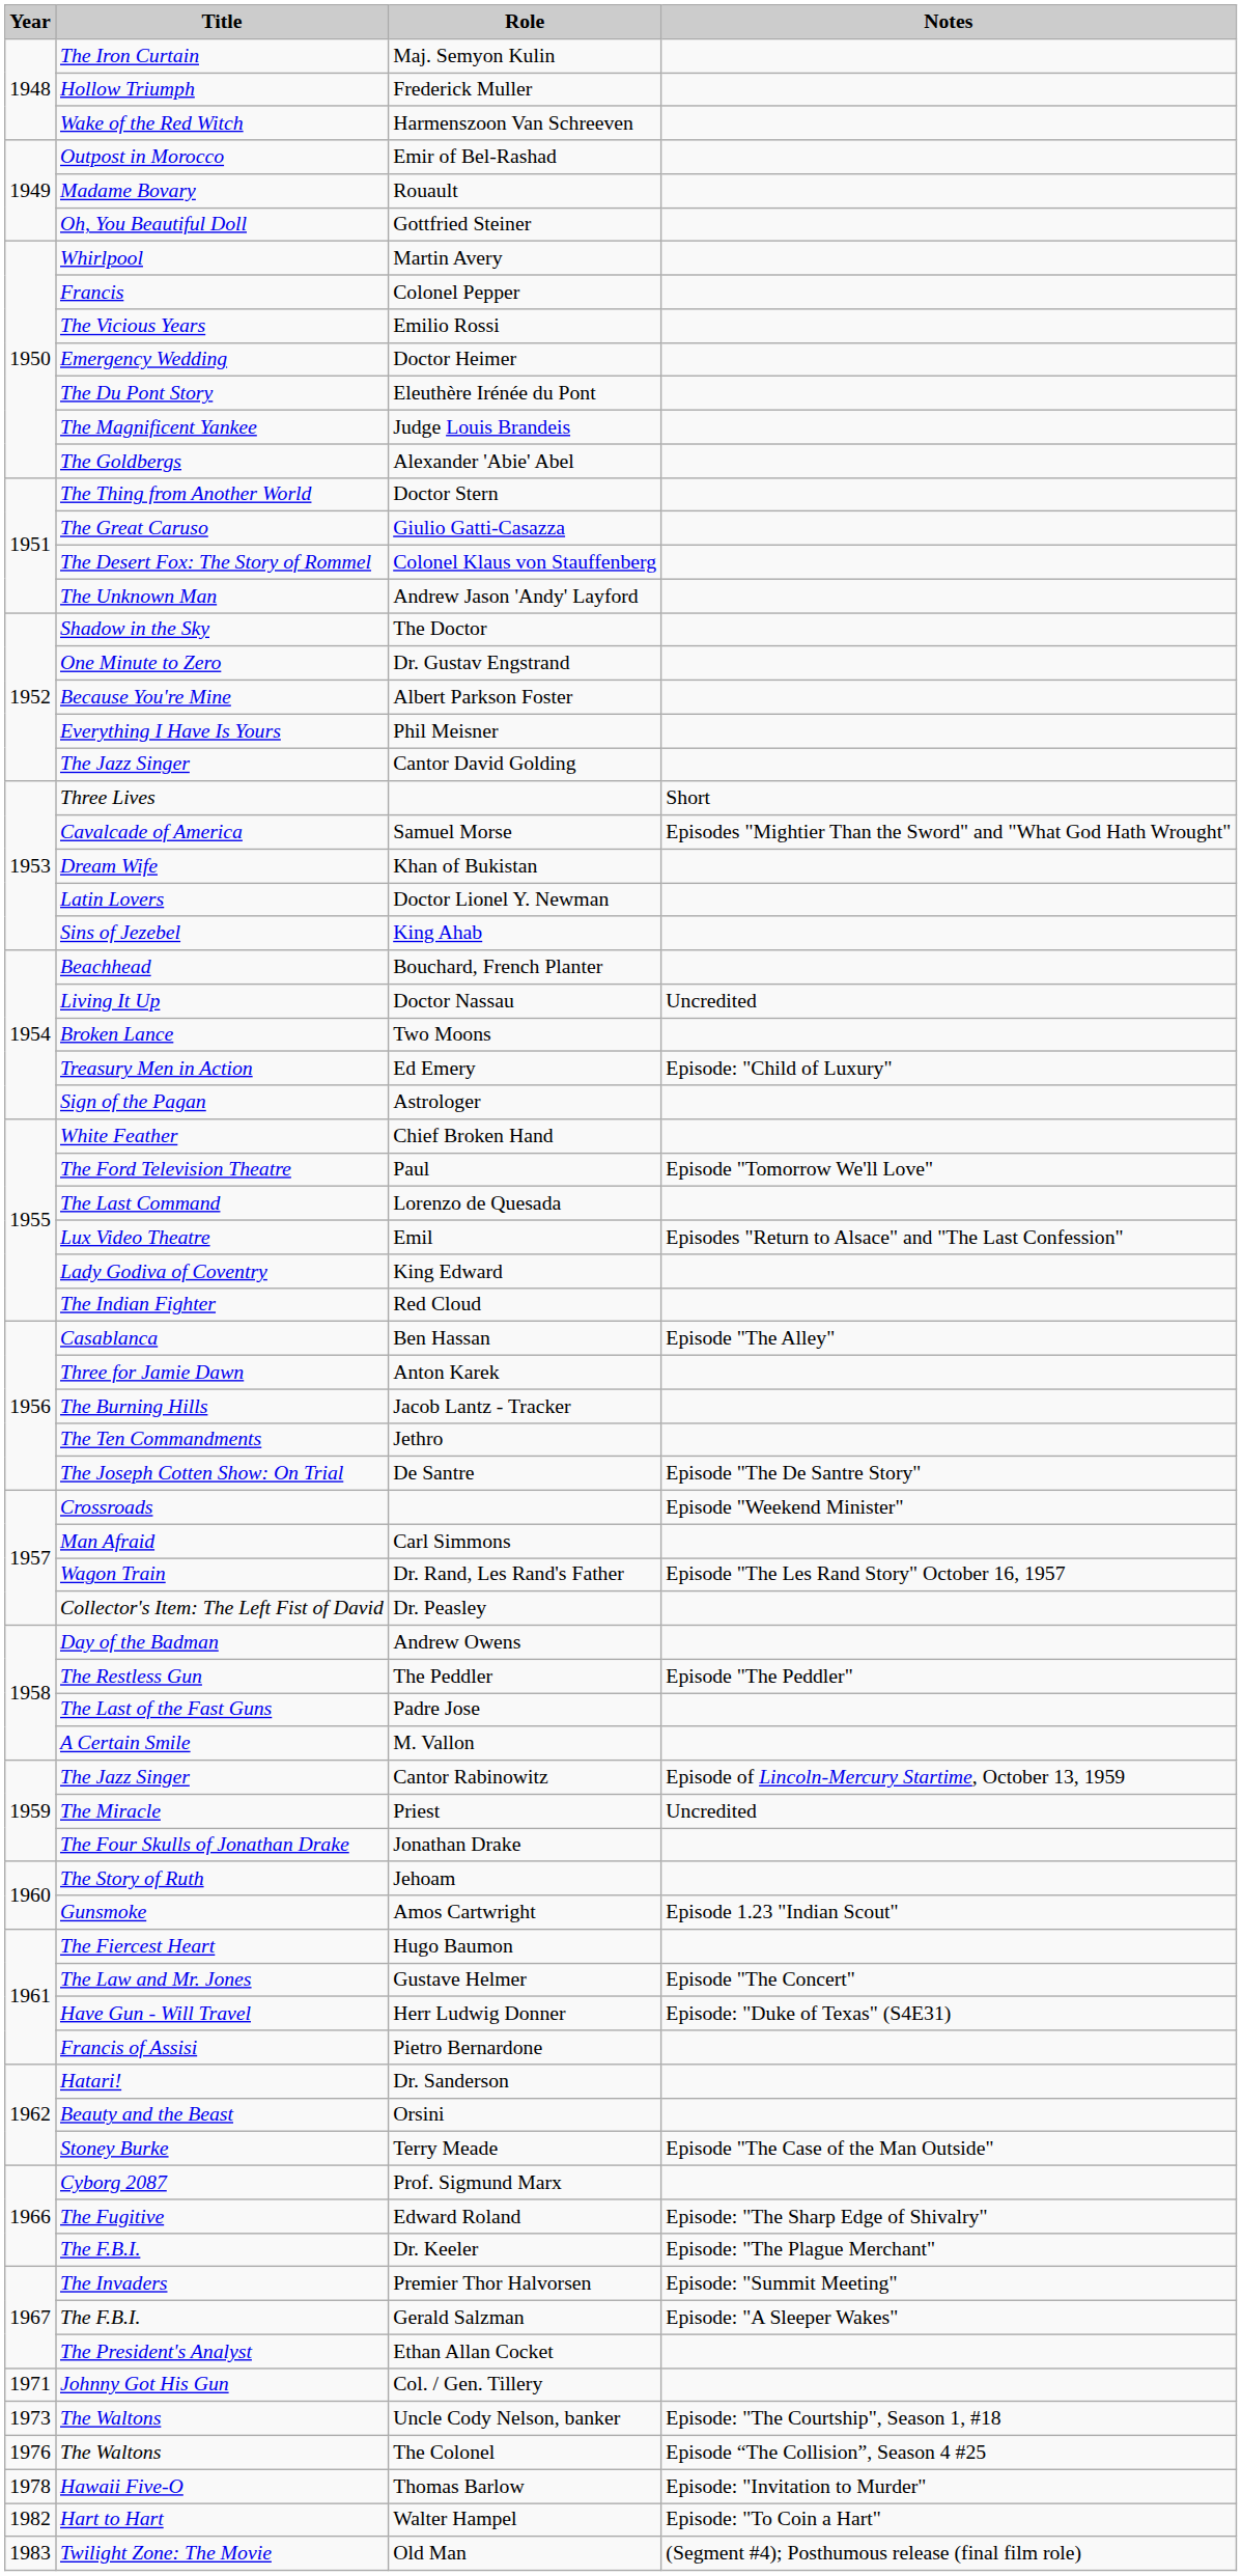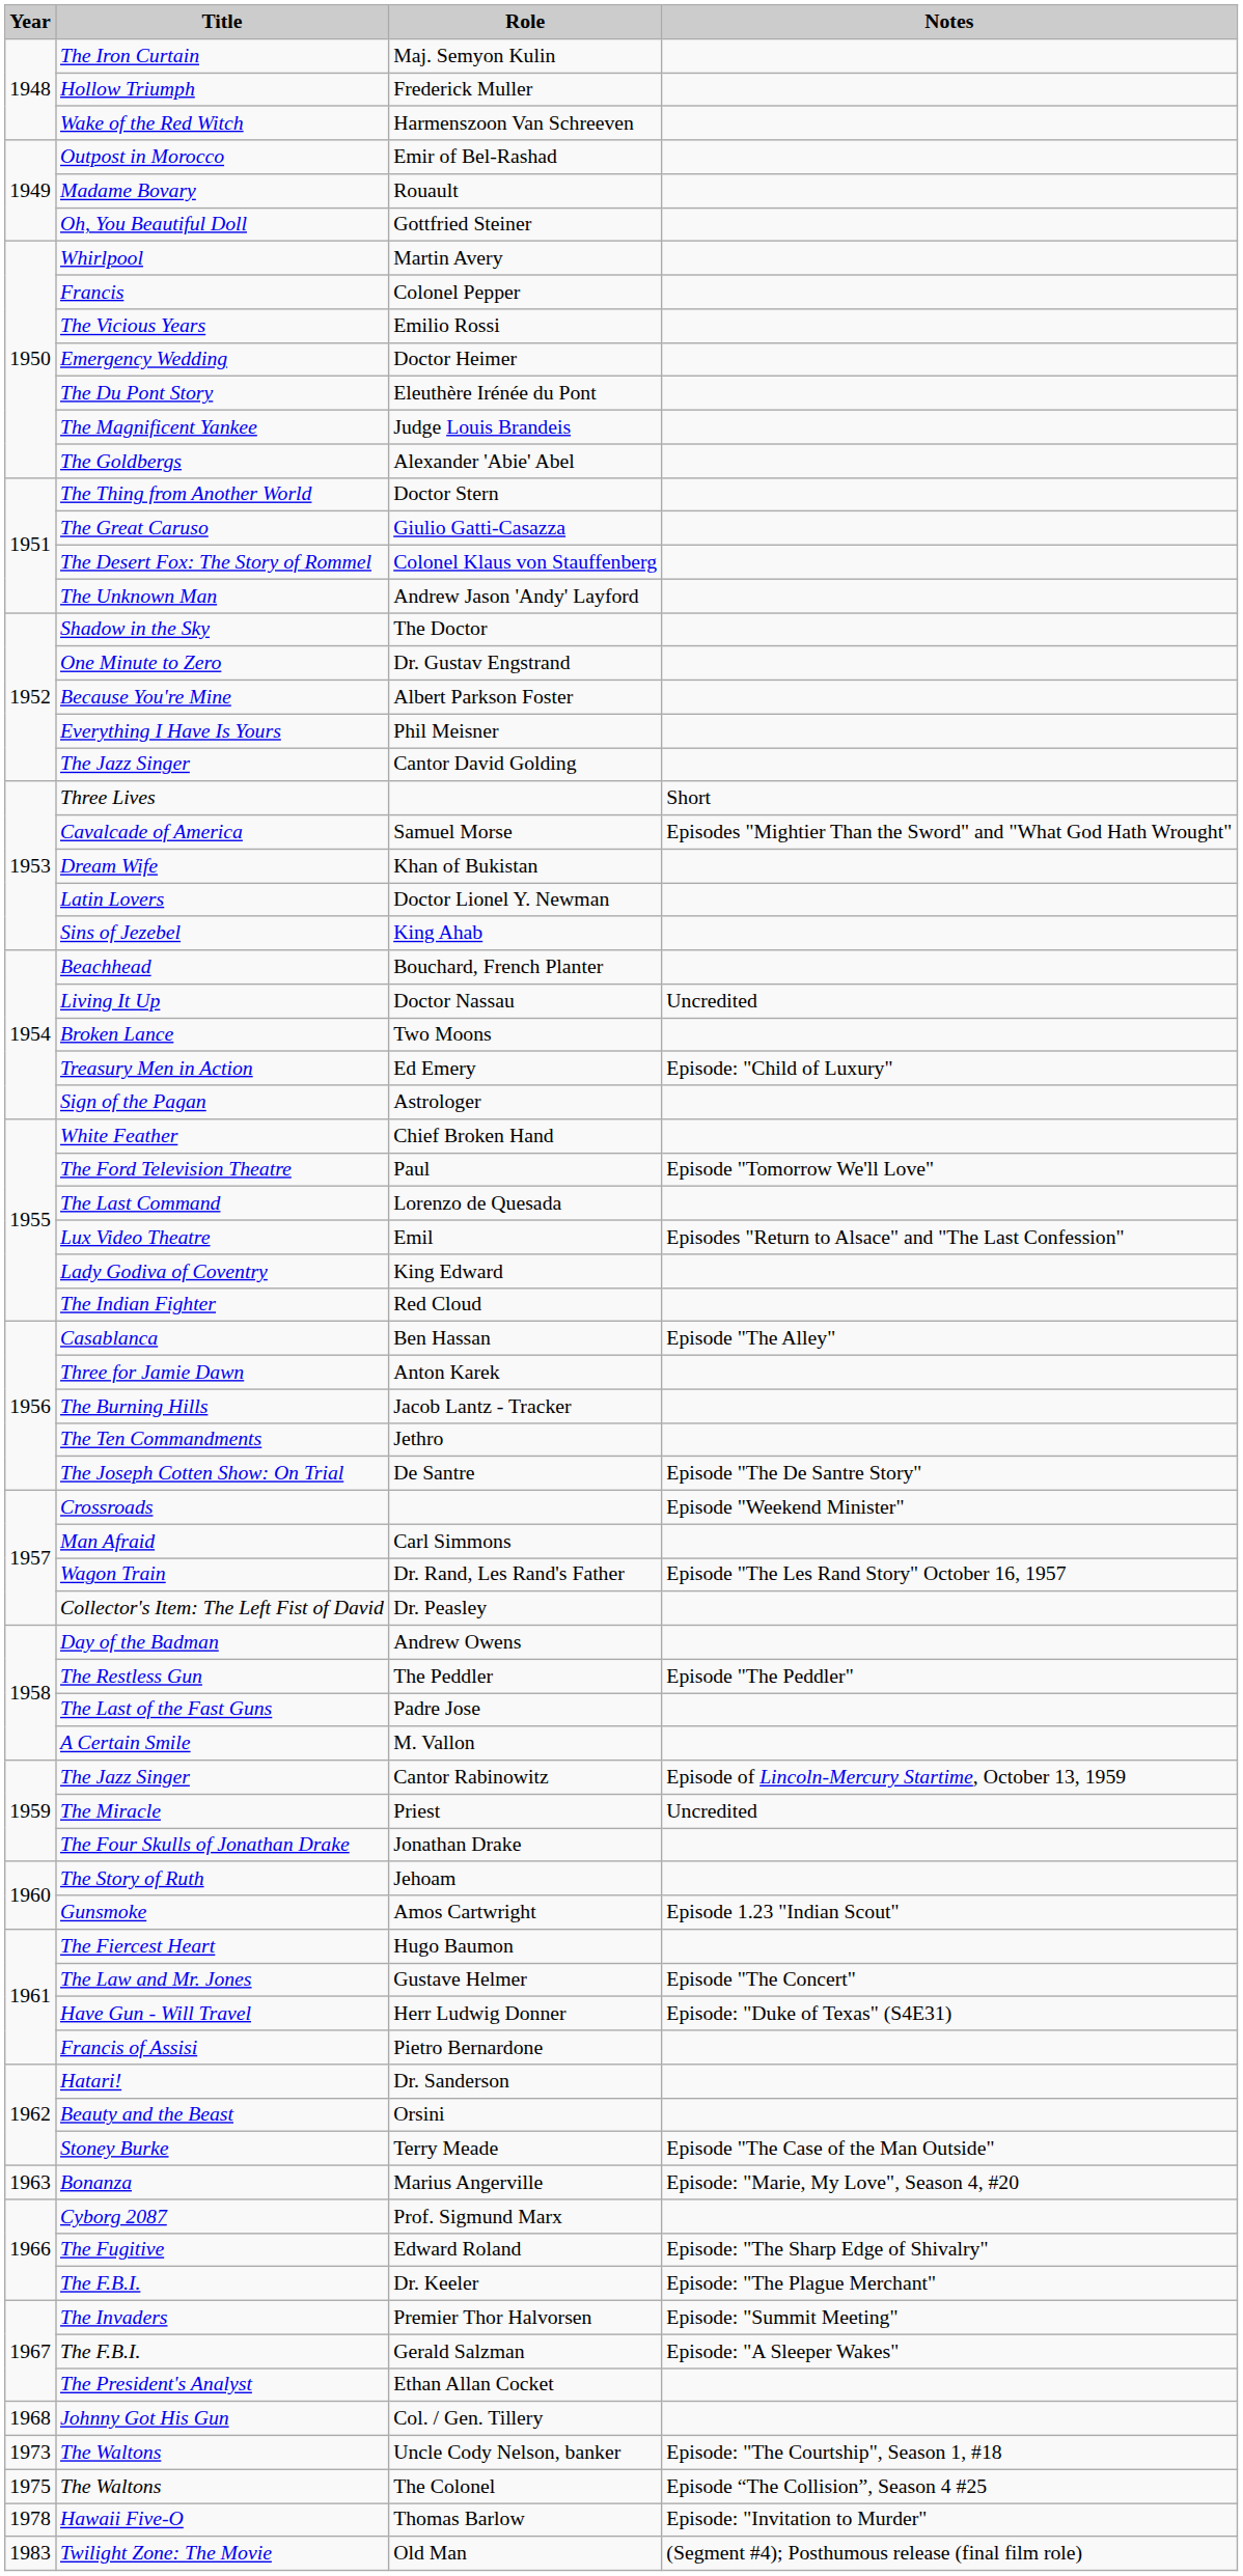 <table class="wikitable" style="font-size:90%;">
 <tr>
 <th style="background:#ccc;">Year</th>
 <th style="background:#ccc;">Title</th>
 <th style="background:#ccc;">Role</th>
 <th style="background:#ccc;">Notes</th>
 </tr>
 <tr>
 <td rowspan=3>1948</td>
 <td><em><a href='#'>The Iron Curtain</a></em></td>
 <td>Maj. Semyon Kulin</td>
 <td></td>
 </tr>
 <tr>
 <td><em><a href='#'>Hollow Triumph</a></em></td>
 <td>Frederick Muller</td>
 <td></td>
 </tr>
 <tr>
 <td><em><a href='#'>Wake of the Red Witch</a></em></td>
 <td>Harmenszoon Van Schreeven</td>
 <td></td>
 </tr>
 <tr>
 <td rowspan=3>1949</td>
 <td><em><a href='#'>Outpost in Morocco</a></em></td>
 <td>Emir of Bel-Rashad</td>
 <td></td>
 </tr>
 <tr>
 <td><em><a href='#'>Madame Bovary</a></em></td>
 <td>Rouault</td>
 <td></td>
 </tr>
 <tr>
 <td><em><a href='#'>Oh, You Beautiful Doll</a></em></td>
 <td>Gottfried Steiner</td>
 <td></td>
 </tr>
 <tr>
 <td rowspan=7>1950</td>
 <td><em><a href='#'>Whirlpool</a></em></td>
 <td>Martin Avery</td>
 <td></td>
 </tr>
 <tr>
 <td><em><a href='#'>Francis</a></em></td>
 <td>Colonel Pepper</td>
 <td></td>
 </tr>
 <tr>
 <td><em><a href='#'>The Vicious Years</a></em></td>
 <td>Emilio Rossi</td>
 <td></td>
 </tr>
 <tr>
 <td><em><a href='#'>Emergency Wedding</a></em></td>
 <td>Doctor Heimer</td>
 <td></td>
 </tr>
 <tr>
 <td><em><a href='#'>The Du Pont Story</a></em></td>
 <td>Eleuthère Irénée du Pont</td>
 <td></td>
 </tr>
 <tr>
 <td><em><a href='#'>The Magnificent Yankee</a></em></td>
 <td>Judge <a href='#'>Louis Brandeis</a></td>
 <td></td>
 </tr>
 <tr>
 <td><em><a href='#'>The Goldbergs</a></em></td>
 <td>Alexander 'Abie' Abel</td>
 <td></td>
 </tr>
 <tr>
 <td rowspan=4>1951</td>
 <td><em><a href='#'>The Thing from Another World</a></em></td>
 <td>Doctor Stern</td>
 <td></td>
 </tr>
 <tr>
 <td><em><a href='#'>The Great Caruso</a></em></td>
 <td><a href='#'>Giulio Gatti-Casazza</a></td>
 <td></td>
 </tr>
 <tr>
 <td><em><a href='#'>The Desert Fox: The Story of Rommel</a></em></td>
 <td><a href='#'>Colonel Klaus von Stauffenberg</a></td>
 <td></td>
 </tr>
 <tr>
 <td><em><a href='#'>The Unknown Man</a></em></td>
 <td>Andrew Jason 'Andy' Layford</td>
 <td></td>
 </tr>
 <tr>
 <td rowspan=5>1952</td>
 <td><em><a href='#'>Shadow in the Sky</a></em></td>
 <td>The Doctor</td>
 <td></td>
 </tr>
 <tr>
 <td><em><a href='#'>One Minute to Zero</a></em></td>
 <td>Dr. Gustav Engstrand</td>
 <td></td>
 </tr>
 <tr>
 <td><em><a href='#'>Because You're Mine</a></em></td>
 <td>Albert Parkson Foster</td>
 <td></td>
 </tr>
 <tr>
 <td><em><a href='#'>Everything I Have Is Yours</a></em></td>
 <td>Phil Meisner</td>
 <td></td>
 </tr>
 <tr>
 <td><em><a href='#'>The Jazz Singer</a></em></td>
 <td>Cantor David Golding</td>
 <td></td>
 </tr>
 <tr>
 <td rowspan=5>1953</td>
 <td><em>Three Lives</em></td>
 <td></td>
 <td>Short</td>
 </tr>
 <tr>
 <td><em><a href='#'>Cavalcade of America</a></em></td>
 <td>Samuel Morse</td>
 <td>Episodes "Mightier Than the Sword" and "What God Hath Wrought"</td>
 </tr>
 <tr>
 <td><em><a href='#'>Dream Wife</a></em></td>
 <td>Khan of Bukistan</td>
 <td></td>
 </tr>
 <tr>
 <td><em><a href='#'>Latin Lovers</a></em></td>
 <td>Doctor Lionel Y. Newman</td>
 <td></td>
 </tr>
 <tr>
 <td><em><a href='#'>Sins of Jezebel</a></em></td>
 <td><a href='#'>King Ahab</a></td>
 <td></td>
 </tr>
 <tr>
 <td rowspan=5>1954</td>
 <td><em><a href='#'>Beachhead</a></em></td>
 <td>Bouchard, French Planter</td>
 <td></td>
 </tr>
 <tr>
 <td><em><a href='#'>Living It Up</a></em></td>
 <td>Doctor Nassau</td>
 <td>Uncredited</td>
 </tr>
 <tr>
 <td><em><a href='#'>Broken Lance</a></em></td>
 <td>Two Moons</td>
 <td></td>
 </tr>
 <tr>
 <td><em><a href='#'>Treasury Men in Action</a></em></td>
 <td>Ed Emery</td>
 <td>Episode: "Child of Luxury"</td>
 </tr>
 <tr>
 <td><em><a href='#'>Sign of the Pagan</a></em></td>
 <td>Astrologer</td>
 <td></td>
 </tr>
 <tr>
 <td rowspan=6>1955</td>
 <td><em><a href='#'>White Feather</a></em></td>
 <td>Chief Broken Hand</td>
 <td></td>
 </tr>
 <tr>
 <td><em><a href='#'>The Ford Television Theatre</a></em></td>
 <td>Paul</td>
 <td>Episode "Tomorrow We'll Love"</td>
 </tr>
 <tr>
 <td><em><a href='#'>The Last Command</a></em></td>
 <td>Lorenzo de Quesada</td>
 <td></td>
 </tr>
 <tr>
 <td><em><a href='#'>Lux Video Theatre</a></em></td>
 <td>Emil</td>
 <td>Episodes "Return to Alsace" and "The Last Confession"</td>
 </tr>
 <tr>
 <td><em><a href='#'>Lady Godiva of Coventry</a></em></td>
 <td>King Edward</td>
 <td></td>
 </tr>
 <tr>
 <td><em><a href='#'>The Indian Fighter</a></em></td>
 <td>Red Cloud</td>
 <td></td>
 </tr>
 <tr>
 <td rowspan=5>1956</td>
 <td><em><a href='#'>Casablanca</a></em></td>
 <td>Ben Hassan</td>
 <td>Episode "The Alley"</td>
 </tr>
 <tr>
 <td><em><a href='#'>Three for Jamie Dawn</a></em></td>
 <td>Anton Karek</td>
 <td></td>
 </tr>
 <tr>
 <td><em><a href='#'>The Burning Hills</a></em></td>
 <td>Jacob Lantz - Tracker</td>
 <td></td>
 </tr>
 <tr>
 <td><em><a href='#'>The Ten Commandments</a></em></td>
 <td>Jethro</td>
 <td></td>
 </tr>
 <tr>
 <td><em><a href='#'>The Joseph Cotten Show: On Trial</a></em></td>
 <td>De Santre</td>
 <td>Episode "The De Santre Story"</td>
 </tr>
 <tr>
 <td rowspan=4>1957</td>
 <td><em><a href='#'>Crossroads</a></em></td>
 <td></td>
 <td>Episode "Weekend Minister"</td>
 </tr>
 <tr>
 <td><em><a href='#'>Man Afraid</a></em></td>
 <td>Carl Simmons</td>
 <td></td>
 </tr>
 <tr>
 <td><em><a href='#'>Wagon Train</a></em></td>
 <td>Dr. Rand, Les Rand's Father</td>
 <td>Episode "The Les Rand Story" October 16, 1957</td>
 </tr>
 <tr>
 <td><em>Collector's Item: The Left Fist of David</em></td>
 <td>Dr. Peasley</td>
 <td></td>
 </tr>
 <tr>
 <td rowspan=4>1958</td>
 <td><em><a href='#'>Day of the Badman</a></em></td>
 <td>Andrew Owens</td>
 <td></td>
 </tr>
 <tr>
 <td><em><a href='#'>The Restless Gun</a></em></td>
 <td>The Peddler</td>
 <td>Episode "The Peddler"</td>
 </tr>
 <tr>
 <td><em><a href='#'>The Last of the Fast Guns</a></em></td>
 <td>Padre Jose</td>
 <td></td>
 </tr>
 <tr>
 <td><em><a href='#'>A Certain Smile</a></em></td>
 <td>M. Vallon</td>
 <td></td>
 </tr>
 <tr>
 <td rowspan=3>1959</td>
 <td><em><a href='#'>The Jazz Singer</a></em></td>
 <td>Cantor Rabinowitz</td>
 <td>Episode of <em><a href='#'>Lincoln-Mercury Startime</a></em>, October 13, 1959</td>
 </tr>
 <tr>
 <td><em><a href='#'>The Miracle</a></em></td>
 <td>Priest</td>
 <td>Uncredited</td>
 </tr>
 <tr>
 <td><em><a href='#'>The Four Skulls of Jonathan Drake</a></em></td>
 <td>Jonathan Drake</td>
 <td></td>
 </tr>
 <tr>
 <td rowspan=2>1960</td>
 <td><em><a href='#'>The Story of Ruth</a></em></td>
 <td>Jehoam</td>
 <td></td>
 </tr>
 <tr>
 <td><em><a href='#'>Gunsmoke</a></em></td>
 <td>Amos Cartwright</td>
 <td>Episode 1.23 "Indian Scout"</td>
 </tr>
 <tr>
 <td rowspan=4>1961</td>
 <td><em><a href='#'>The Fiercest Heart</a></em></td>
 <td>Hugo Baumon</td>
 <td></td>
 </tr>
 <tr>
 <td><em><a href='#'>The Law and Mr. Jones</a></em></td>
 <td>Gustave Helmer</td>
 <td>Episode "The Concert"</td>
 </tr>
 <tr>
 <td><em><a href='#'>Have Gun - Will Travel</a></em></td>
 <td>Herr Ludwig Donner</td>
 <td>Episode: "Duke of Texas" (S4E31)</td>
 </tr>
 <tr>
 <td><em><a href='#'>Francis of Assisi</a></em></td>
 <td>Pietro Bernardone</td>
 <td></td>
 </tr>
 <tr>
 <td rowspan=3>1962</td>
 <td><em><a href='#'>Hatari!</a></em></td>
 <td>Dr. Sanderson</td>
 <td></td>
 </tr>
 <tr>
 <td><em><a href='#'>Beauty and the Beast</a></em></td>
 <td>Orsini</td>
 <td></td>
 </tr>
 <tr>
 <td><em><a href='#'>Stoney Burke</a></em></td>
 <td>Terry Meade</td>
 <td>Episode "The Case of the Man Outside"</td>
 </tr>
 <tr>
+<td>1963</td>
+<td><em><a href='#'>Bonanza</a></em></td>
+<td>Marius Angerville</td>
+<td>Episode: "Marie, My Love", Season 4, #20</td>
+</tr>
+<tr>
 <td rowspan=3>1966</td>
 <td><em><a href='#'>Cyborg 2087</a></em></td>
 <td>Prof. Sigmund Marx</td>
 <td></td>
 </tr>
 <tr>
 <td><em><a href='#'>The Fugitive</a></em></td>
 <td>Edward Roland</td>
 <td>Episode: "The Sharp Edge of Shivalry"</td>
 </tr>
 <tr>
 <td><em><a href='#'>The F.B.I.</a></em></td>
 <td>Dr. Keeler</td>
 <td>Episode: "The Plague Merchant"</td>
 </tr>
 <tr>
 <td rowspan=3>1967</td>
 <td><em><a href='#'>The Invaders</a></em></td>
 <td>Premier Thor Halvorsen</td>
 <td>Episode: "Summit Meeting"</td>
 </tr>
 <tr>
 <td><em>The F.B.I.</em></td>
 <td>Gerald Salzman</td>
 <td>Episode: "A Sleeper Wakes"</td>
 </tr>
 <tr>
 <td><em><a href='#'>The President's Analyst</a></em></td>
 <td>Ethan Allan Cocket</td>
 <td></td>
 </tr>
 <tr>
-<td>1971</td>
+<td>1968</td>
 <td><em><a href='#'>Johnny Got His Gun</a></em></td>
 <td>Col. / Gen. Tillery</td>
 <td></td>
 </tr>
 <tr>
 <td>1973</td>
 <td><em><a href='#'>The Waltons</a></em></td>
 <td>Uncle Cody Nelson, banker</td>
 <td>Episode: "The Courtship", Season 1, #18</td>
 </tr>
 <tr>
-<td>1976</td>
+<td>1975</td>
 <td><em>The Waltons</em></td>
 <td>The Colonel</td>
 <td>Episode “The Collision”, Season 4 #25</td>
 </tr>
 <tr>
 <td>1978</td>
 <td><em><a href='#'>Hawaii Five-O</a></em></td>
 <td>Thomas Barlow</td>
 <td>Episode: "Invitation to Murder"</td>
 </tr>
 <tr>
-<td>1982</td>
-<td><em><a href='#'>Hart to Hart</a></em></td>
-<td>Walter Hampel</td>
-<td>Episode: "To Coin a Hart"</td>
-</tr>
-<tr>
 <td>1983</td>
 <td><em><a href='#'>Twilight Zone: The Movie</a></em></td>
 <td>Old Man</td>
 <td>(Segment #4); Posthumous release (final film role)</td>
 </tr>
 </table>
